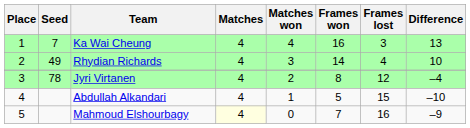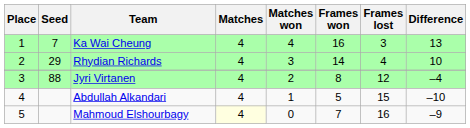 <table class="wikitable" style="text-align: center;">
 <tr>
 <th width=20>Place</th>
 <th width=20>Seed</th>
 <th width=200>Team</th>
 <th width=20>Matches</th>
 <th width=20>Matches won</th>
 <th width=20>Frames won</th>
 <th width=20>Frames lost</th>
 <th width=20>Difference</th>
 </tr>
 <tr style="background:#aaffaa;">
 <td>1</td>
 <td>7</td>
 <td style="text-align:left;"> <a href='#'>Ka Wai Cheung</a></td>
 <td>4</td>
 <td>4</td>
 <td>16</td>
 <td>3</td>
 <td>13</td>
 </tr>
 <tr style="background:#aaffaa;">
 <td>2</td>
-<td>49</td>
+<td>29</td>
 <td style="text-align:left;"> <a href='#'>Rhydian Richards</a></td>
 <td>4</td>
 <td>3</td>
 <td>14</td>
 <td>4</td>
 <td>10</td>
 </tr>
 <tr>
 </tr>
 <tr style="background:#aaffaa;">
 <td>3</td>
-<td>78</td>
+<td>88</td>
 <td style="text-align:left;"> <a href='#'>Jyri Virtanen</a></td>
 <td>4</td>
 <td>2</td>
 <td>8</td>
 <td>12</td>
 <td>–4</td>
 </tr>
 <tr>
 <td>4</td>
 <td></td>
 <td style="text-align:left;"> <a href='#'>Abdullah Alkandari</a></td>
 <td>4</td>
 <td>1</td>
 <td>5</td>
 <td>15</td>
 <td>–10</td>
 </tr>
 <tr>
 <td>5</td>
 <td></td>
 <td style="text-align:left;"> <a href='#'>Mahmoud Elshourbagy</a></td>
 <td style="background: lightyellow;">4</td>
 <td>0</td>
 <td>7</td>
 <td>16</td>
 <td>–9</td>
 </tr>
 </table>
